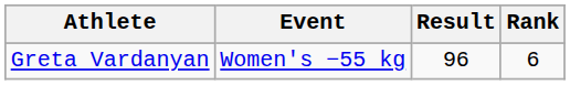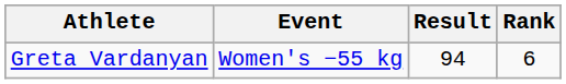 <table class="wikitable" style="font-size:90%">
 <tr>
 <th>Athlete</th>
 <th>Event</th>
 <th>Result</th>
 <th>Rank</th>
 </tr>
 <tr align=center>
 <td align=left><a href='#'>Greta Vardanyan</a></td>
 <td align=left><a href='#'>Women's −55 kg</a></td>
-<td>96</td>
+<td>94</td>
 <td>6</td>
 </tr>
 </table>
